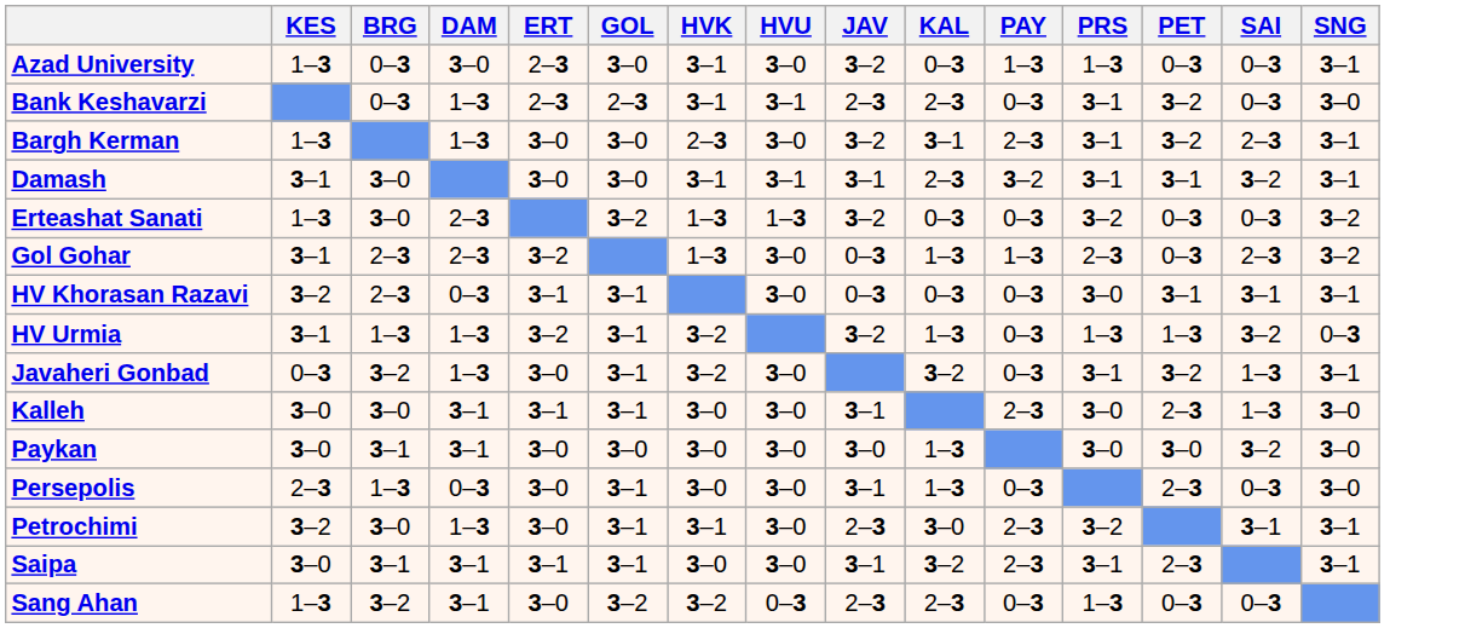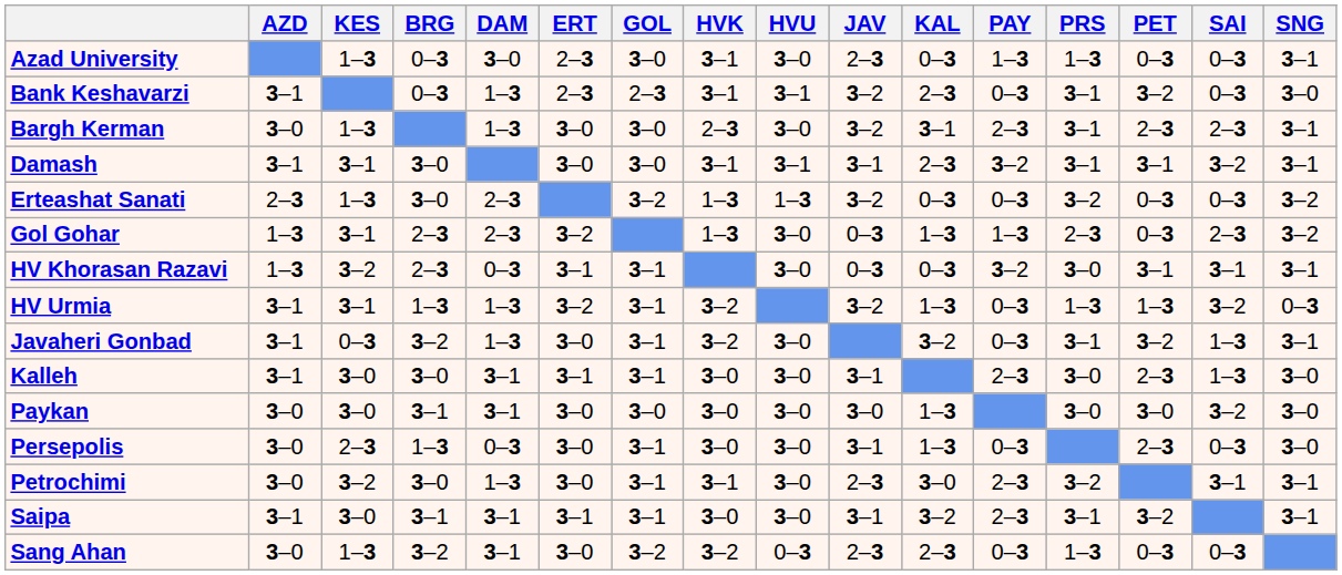 <table cellspacing="0" cellpadding="3" style="background-color: #fff5ee; font-size: 90%; text-align: center" class="wikitable">
 <tr>
 <th width=150></th>
+<th width=40><a href='#'>AZD</a></th>
 <th width=40><a href='#'>KES</a></th>
 <th width=40><a href='#'>BRG</a></th>
 <th width=40><a href='#'>DAM</a></th>
 <th width=40><a href='#'>ERT</a></th>
 <th width=40><a href='#'>GOL</a></th>
 <th width=40><a href='#'>HVK</a></th>
 <th width=40><a href='#'>HVU</a></th>
 <th width=40><a href='#'>JAV</a></th>
 <th width=40><a href='#'>KAL</a></th>
 <th width=40><a href='#'>PAY</a></th>
 <th width=40><a href='#'>PRS</a></th>
 <th width=40><a href='#'>PET</a></th>
 <th width=40><a href='#'>SAI</a></th>
 <th width=40><a href='#'>SNG</a></th>
 </tr>
 <tr>
 <td align=left><strong><a href='#'>Azad University</a></strong></td>
+<td bgcolor="#6495ed"></td>
 <td>1–<strong>3</strong></td>
 <td>0–<strong>3</strong></td>
 <td><strong>3</strong>–0</td>
 <td>2–<strong>3</strong></td>
 <td><strong>3</strong>–0</td>
 <td><strong>3</strong>–1</td>
 <td><strong>3</strong>–0</td>
-<td><strong>3</strong>–2</td>
+<td>2–<strong>3</strong></td>
 <td>0–<strong>3</strong></td>
 <td>1–<strong>3</strong></td>
 <td>1–<strong>3</strong></td>
 <td>0–<strong>3</strong></td>
 <td>0–<strong>3</strong></td>
 <td><strong>3</strong>–1</td>
 </tr>
 <tr>
 <td align=left><strong><a href='#'>Bank Keshavarzi</a></strong></td>
+<td><strong>3</strong>–1</td>
 <td bgcolor="#6495ed"></td>
 <td>0–<strong>3</strong></td>
 <td>1–<strong>3</strong></td>
 <td>2–<strong>3</strong></td>
 <td>2–<strong>3</strong></td>
 <td><strong>3</strong>–1</td>
 <td><strong>3</strong>–1</td>
-<td>2–<strong>3</strong></td>
+<td><strong>3</strong>–2</td>
 <td>2–<strong>3</strong></td>
 <td>0–<strong>3</strong></td>
 <td><strong>3</strong>–1</td>
 <td><strong>3</strong>–2</td>
 <td>0–<strong>3</strong></td>
 <td><strong>3</strong>–0</td>
 </tr>
 <tr>
 <td align=left><strong><a href='#'>Bargh Kerman</a></strong></td>
+<td><strong>3</strong>–0</td>
 <td>1–<strong>3</strong></td>
 <td bgcolor="#6495ed"></td>
 <td>1–<strong>3</strong></td>
 <td><strong>3</strong>–0</td>
 <td><strong>3</strong>–0</td>
 <td>2–<strong>3</strong></td>
 <td><strong>3</strong>–0</td>
 <td><strong>3</strong>–2</td>
 <td><strong>3</strong>–1</td>
 <td>2–<strong>3</strong></td>
 <td><strong>3</strong>–1</td>
-<td><strong>3</strong>–2</td>
+<td>2–<strong>3</strong></td>
 <td>2–<strong>3</strong></td>
 <td><strong>3</strong>–1</td>
 </tr>
 <tr>
 <td align=left><strong><a href='#'>Damash</a></strong></td>
+<td><strong>3</strong>–1</td>
 <td><strong>3</strong>–1</td>
 <td><strong>3</strong>–0</td>
 <td bgcolor="#6495ed"></td>
 <td><strong>3</strong>–0</td>
 <td><strong>3</strong>–0</td>
 <td><strong>3</strong>–1</td>
 <td><strong>3</strong>–1</td>
 <td><strong>3</strong>–1</td>
 <td>2–<strong>3</strong></td>
 <td><strong>3</strong>–2</td>
 <td><strong>3</strong>–1</td>
 <td><strong>3</strong>–1</td>
 <td><strong>3</strong>–2</td>
 <td><strong>3</strong>–1</td>
 </tr>
 <tr>
 <td align=left><strong><a href='#'>Erteashat Sanati</a></strong></td>
+<td>2–<strong>3</strong></td>
 <td>1–<strong>3</strong></td>
 <td><strong>3</strong>–0</td>
 <td>2–<strong>3</strong></td>
 <td bgcolor="#6495ed"></td>
 <td><strong>3</strong>–2</td>
 <td>1–<strong>3</strong></td>
 <td>1–<strong>3</strong></td>
 <td><strong>3</strong>–2</td>
 <td>0–<strong>3</strong></td>
 <td>0–<strong>3</strong></td>
 <td><strong>3</strong>–2</td>
 <td>0–<strong>3</strong></td>
 <td>0–<strong>3</strong></td>
 <td><strong>3</strong>–2</td>
 </tr>
 <tr>
 <td align=left><strong><a href='#'>Gol Gohar</a></strong></td>
+<td>1–<strong>3</strong></td>
 <td><strong>3</strong>–1</td>
 <td>2–<strong>3</strong></td>
 <td>2–<strong>3</strong></td>
 <td><strong>3</strong>–2</td>
 <td bgcolor="#6495ed"></td>
 <td>1–<strong>3</strong></td>
 <td><strong>3</strong>–0</td>
 <td>0–<strong>3</strong></td>
 <td>1–<strong>3</strong></td>
 <td>1–<strong>3</strong></td>
 <td>2–<strong>3</strong></td>
 <td>0–<strong>3</strong></td>
 <td>2–<strong>3</strong></td>
 <td><strong>3</strong>–2</td>
 </tr>
 <tr>
 <td align=left><strong><a href='#'>HV Khorasan Razavi</a></strong></td>
+<td>1–<strong>3</strong></td>
 <td><strong>3</strong>–2</td>
 <td>2–<strong>3</strong></td>
 <td>0–<strong>3</strong></td>
 <td><strong>3</strong>–1</td>
 <td><strong>3</strong>–1</td>
 <td bgcolor="#6495ed"></td>
 <td><strong>3</strong>–0</td>
 <td>0–<strong>3</strong></td>
 <td>0–<strong>3</strong></td>
-<td>0–<strong>3</strong></td>
+<td><strong>3</strong>–2</td>
 <td><strong>3</strong>–0</td>
 <td><strong>3</strong>–1</td>
 <td><strong>3</strong>–1</td>
 <td><strong>3</strong>–1</td>
 </tr>
 <tr>
 <td align=left><strong><a href='#'>HV Urmia</a></strong></td>
+<td><strong>3</strong>–1</td>
 <td><strong>3</strong>–1</td>
 <td>1–<strong>3</strong></td>
 <td>1–<strong>3</strong></td>
 <td><strong>3</strong>–2</td>
 <td><strong>3</strong>–1</td>
 <td><strong>3</strong>–2</td>
 <td bgcolor="#6495ed"></td>
 <td><strong>3</strong>–2</td>
 <td>1–<strong>3</strong></td>
 <td>0–<strong>3</strong></td>
 <td>1–<strong>3</strong></td>
 <td>1–<strong>3</strong></td>
 <td><strong>3</strong>–2</td>
 <td>0–<strong>3</strong></td>
 </tr>
 <tr>
 <td align=left><strong><a href='#'>Javaheri Gonbad</a></strong></td>
+<td><strong>3</strong>–1</td>
 <td>0–<strong>3</strong></td>
 <td><strong>3</strong>–2</td>
 <td>1–<strong>3</strong></td>
 <td><strong>3</strong>–0</td>
 <td><strong>3</strong>–1</td>
 <td><strong>3</strong>–2</td>
 <td><strong>3</strong>–0</td>
 <td bgcolor="#6495ed"></td>
 <td><strong>3</strong>–2</td>
 <td>0–<strong>3</strong></td>
 <td><strong>3</strong>–1</td>
 <td><strong>3</strong>–2</td>
 <td>1–<strong>3</strong></td>
 <td><strong>3</strong>–1</td>
 </tr>
 <tr>
 <td align=left><strong><a href='#'>Kalleh</a></strong></td>
+<td><strong>3</strong>–1</td>
 <td><strong>3</strong>–0</td>
 <td><strong>3</strong>–0</td>
 <td><strong>3</strong>–1</td>
 <td><strong>3</strong>–1</td>
 <td><strong>3</strong>–1</td>
 <td><strong>3</strong>–0</td>
 <td><strong>3</strong>–0</td>
 <td><strong>3</strong>–1</td>
 <td bgcolor="#6495ed"></td>
 <td>2–<strong>3</strong></td>
 <td><strong>3</strong>–0</td>
 <td>2–<strong>3</strong></td>
 <td>1–<strong>3</strong></td>
 <td><strong>3</strong>–0</td>
 </tr>
 <tr>
 <td align=left><strong><a href='#'>Paykan</a></strong></td>
 <td><strong>3</strong>–0</td>
+<td><strong>3</strong>–0</td>
 <td><strong>3</strong>–1</td>
 <td><strong>3</strong>–1</td>
 <td><strong>3</strong>–0</td>
 <td><strong>3</strong>–0</td>
 <td><strong>3</strong>–0</td>
 <td><strong>3</strong>–0</td>
 <td><strong>3</strong>–0</td>
 <td>1–<strong>3</strong></td>
 <td bgcolor="#6495ed"></td>
 <td><strong>3</strong>–0</td>
 <td><strong>3</strong>–0</td>
 <td><strong>3</strong>–2</td>
 <td><strong>3</strong>–0</td>
 </tr>
 <tr>
 <td align=left><strong><a href='#'>Persepolis</a></strong></td>
+<td><strong>3</strong>–0</td>
 <td>2–<strong>3</strong></td>
 <td>1–<strong>3</strong></td>
 <td>0–<strong>3</strong></td>
 <td><strong>3</strong>–0</td>
 <td><strong>3</strong>–1</td>
 <td><strong>3</strong>–0</td>
 <td><strong>3</strong>–0</td>
 <td><strong>3</strong>–1</td>
 <td>1–<strong>3</strong></td>
 <td>0–<strong>3</strong></td>
 <td bgcolor="#6495ed"></td>
 <td>2–<strong>3</strong></td>
 <td>0–<strong>3</strong></td>
 <td><strong>3</strong>–0</td>
 </tr>
 <tr>
 <td align=left><strong><a href='#'>Petrochimi</a></strong></td>
+<td><strong>3</strong>–0</td>
 <td><strong>3</strong>–2</td>
 <td><strong>3</strong>–0</td>
 <td>1–<strong>3</strong></td>
 <td><strong>3</strong>–0</td>
 <td><strong>3</strong>–1</td>
 <td><strong>3</strong>–1</td>
 <td><strong>3</strong>–0</td>
 <td>2–<strong>3</strong></td>
 <td><strong>3</strong>–0</td>
 <td>2–<strong>3</strong></td>
 <td><strong>3</strong>–2</td>
 <td bgcolor="#6495ed"></td>
 <td><strong>3</strong>–1</td>
 <td><strong>3</strong>–1</td>
 </tr>
 <tr>
 <td align=left><strong><a href='#'>Saipa</a></strong></td>
+<td><strong>3</strong>–1</td>
 <td><strong>3</strong>–0</td>
 <td><strong>3</strong>–1</td>
 <td><strong>3</strong>–1</td>
 <td><strong>3</strong>–1</td>
 <td><strong>3</strong>–1</td>
 <td><strong>3</strong>–0</td>
 <td><strong>3</strong>–0</td>
 <td><strong>3</strong>–1</td>
 <td><strong>3</strong>–2</td>
 <td>2–<strong>3</strong></td>
 <td><strong>3</strong>–1</td>
-<td>2–<strong>3</strong></td>
+<td><strong>3</strong>–2</td>
 <td bgcolor="#6495ed"></td>
 <td><strong>3</strong>–1</td>
 </tr>
 <tr>
 <td align=left><strong><a href='#'>Sang Ahan</a></strong></td>
+<td><strong>3</strong>–0</td>
 <td>1–<strong>3</strong></td>
 <td><strong>3</strong>–2</td>
 <td><strong>3</strong>–1</td>
 <td><strong>3</strong>–0</td>
 <td><strong>3</strong>–2</td>
 <td><strong>3</strong>–2</td>
 <td>0–<strong>3</strong></td>
 <td>2–<strong>3</strong></td>
 <td>2–<strong>3</strong></td>
 <td>0–<strong>3</strong></td>
 <td>1–<strong>3</strong></td>
 <td>0–<strong>3</strong></td>
 <td>0–<strong>3</strong></td>
 <td bgcolor="#6495ed"></td>
 </tr>
 </table>
